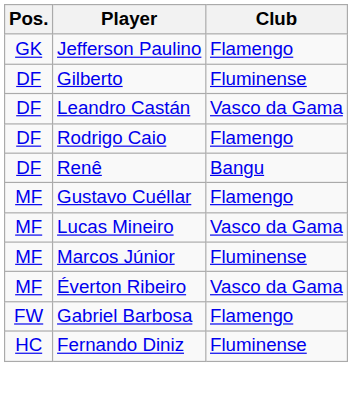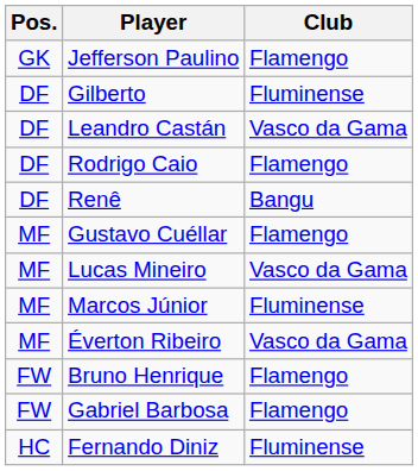 <table class="wikitable">
 <tr>
 <th>Pos.</th>
 <th>Player</th>
 <th>Club</th>
 </tr>
 <tr>
 <td style="text-align:center;" rowspan=><a href='#'>GK</a></td>
 <td> <a href='#'>Jefferson Paulino</a></td>
 <td><a href='#'>Flamengo</a></td>
 </tr>
 <tr>
 <td style="text-align:center;" rowspan=><a href='#'>DF</a></td>
 <td> <a href='#'>Gilberto</a></td>
 <td><a href='#'>Fluminense</a></td>
 </tr>
 <tr>
 <td style="text-align:center;" rowspan=><a href='#'>DF</a></td>
 <td> <a href='#'>Leandro Castán</a></td>
 <td><a href='#'>Vasco da Gama</a></td>
 </tr>
 <tr>
 <td style="text-align:center;" rowspan=><a href='#'>DF</a></td>
 <td> <a href='#'>Rodrigo Caio</a></td>
 <td><a href='#'>Flamengo</a></td>
 </tr>
 <tr>
 <td style="text-align:center;" rowspan=><a href='#'>DF</a></td>
 <td> <a href='#'>Renê</a></td>
 <td><a href='#'>Bangu</a></td>
 </tr>
 <tr>
 <td style="text-align:center;" rowspan=><a href='#'>MF</a></td>
 <td> <a href='#'>Gustavo Cuéllar</a></td>
 <td><a href='#'>Flamengo</a></td>
 </tr>
 <tr>
 <td style="text-align:center;" rowspan=><a href='#'>MF</a></td>
 <td> <a href='#'>Lucas Mineiro</a></td>
 <td><a href='#'>Vasco da Gama</a></td>
 </tr>
 <tr>
 <td style="text-align:center;" rowspan=><a href='#'>MF</a></td>
 <td> <a href='#'>Marcos Júnior</a></td>
 <td><a href='#'>Fluminense</a></td>
 </tr>
 <tr>
 <td style="text-align:center;" rowspan=><a href='#'>MF</a></td>
 <td> <a href='#'>Éverton Ribeiro</a></td>
 <td><a href='#'>Vasco da Gama</a></td>
 </tr>
 <tr>
 <td style="text-align:center;" rowspan=><a href='#'>FW</a></td>
+<td> <a href='#'>Bruno Henrique</a></td>
+<td><a href='#'>Flamengo</a></td>
+</tr>
+<tr>
+<td style="text-align:center;" rowspan=><a href='#'>FW</a></td>
 <td> <a href='#'>Gabriel Barbosa</a></td>
 <td><a href='#'>Flamengo</a></td>
 </tr>
 <tr>
 <td style="text-align:center;" rowspan=><a href='#'>HC</a></td>
 <td> <a href='#'>Fernando Diniz</a></td>
 <td><a href='#'>Fluminense</a></td>
 </tr>
 </table>
